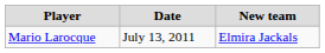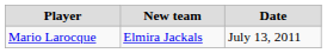 <table class="wikitable" width=60%>
 <tr align="center" bgcolor="#dddddd">
 <td><strong>Player</strong></td>
+<td><strong>New team</strong></td>
 <td><strong>Date</strong></td>
-<td><strong>New team</strong></td>
 </tr>
 <tr>
 <td><a href='#'>Mario Larocque</a></td>
+<td><a href='#'>Elmira Jackals</a></td>
 <td>July 13, 2011</td>
-<td><a href='#'>Elmira Jackals</a></td>
 </tr>
 </table>
